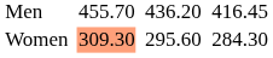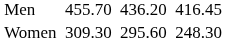 <table>
 <tr>
 <td>Men <br></td>
 <td></td>
 <td>455.70</td>
 <td></td>
 <td>436.20</td>
 <td></td>
 <td>416.45</td>
 </tr>
 <tr>
 <td>Women <br></td>
 <td></td>
-<td style="background: lightsalmon;">309.30</td>
+<td>309.30</td>
 <td></td>
 <td>295.60</td>
 <td></td>
-<td>284.30</td>
+<td>248.30</td>
 </tr>
 </table>
